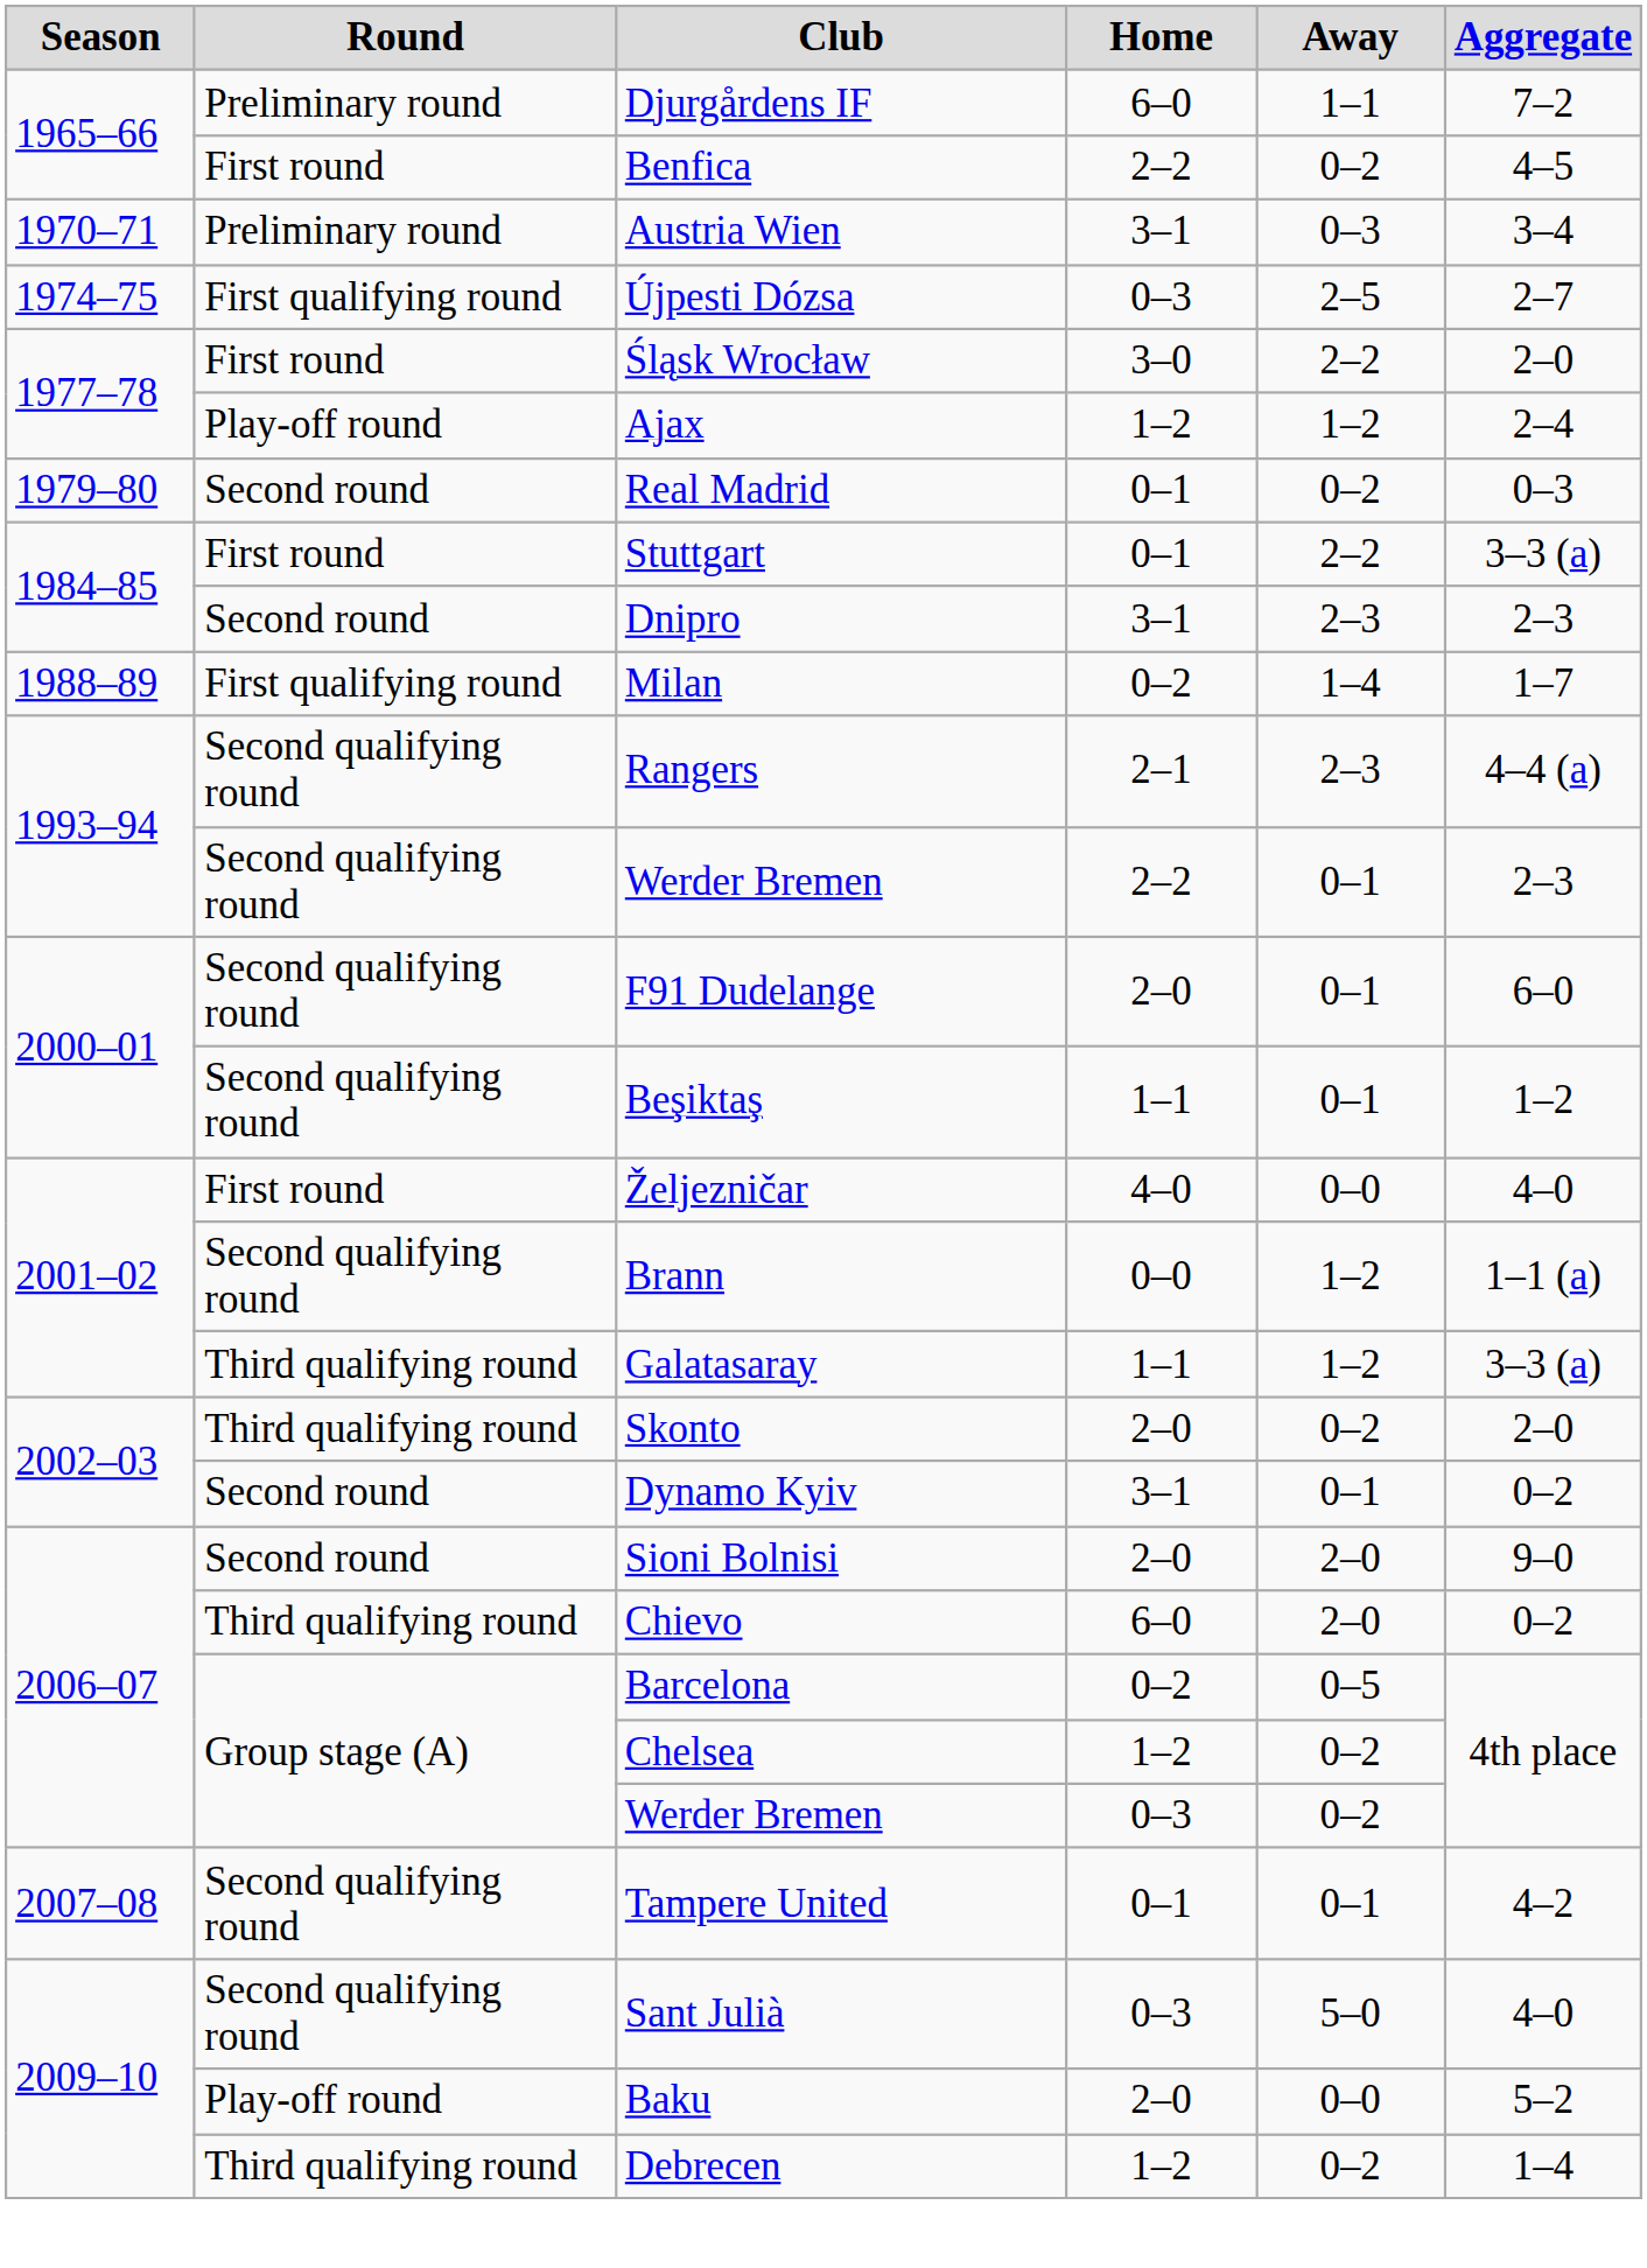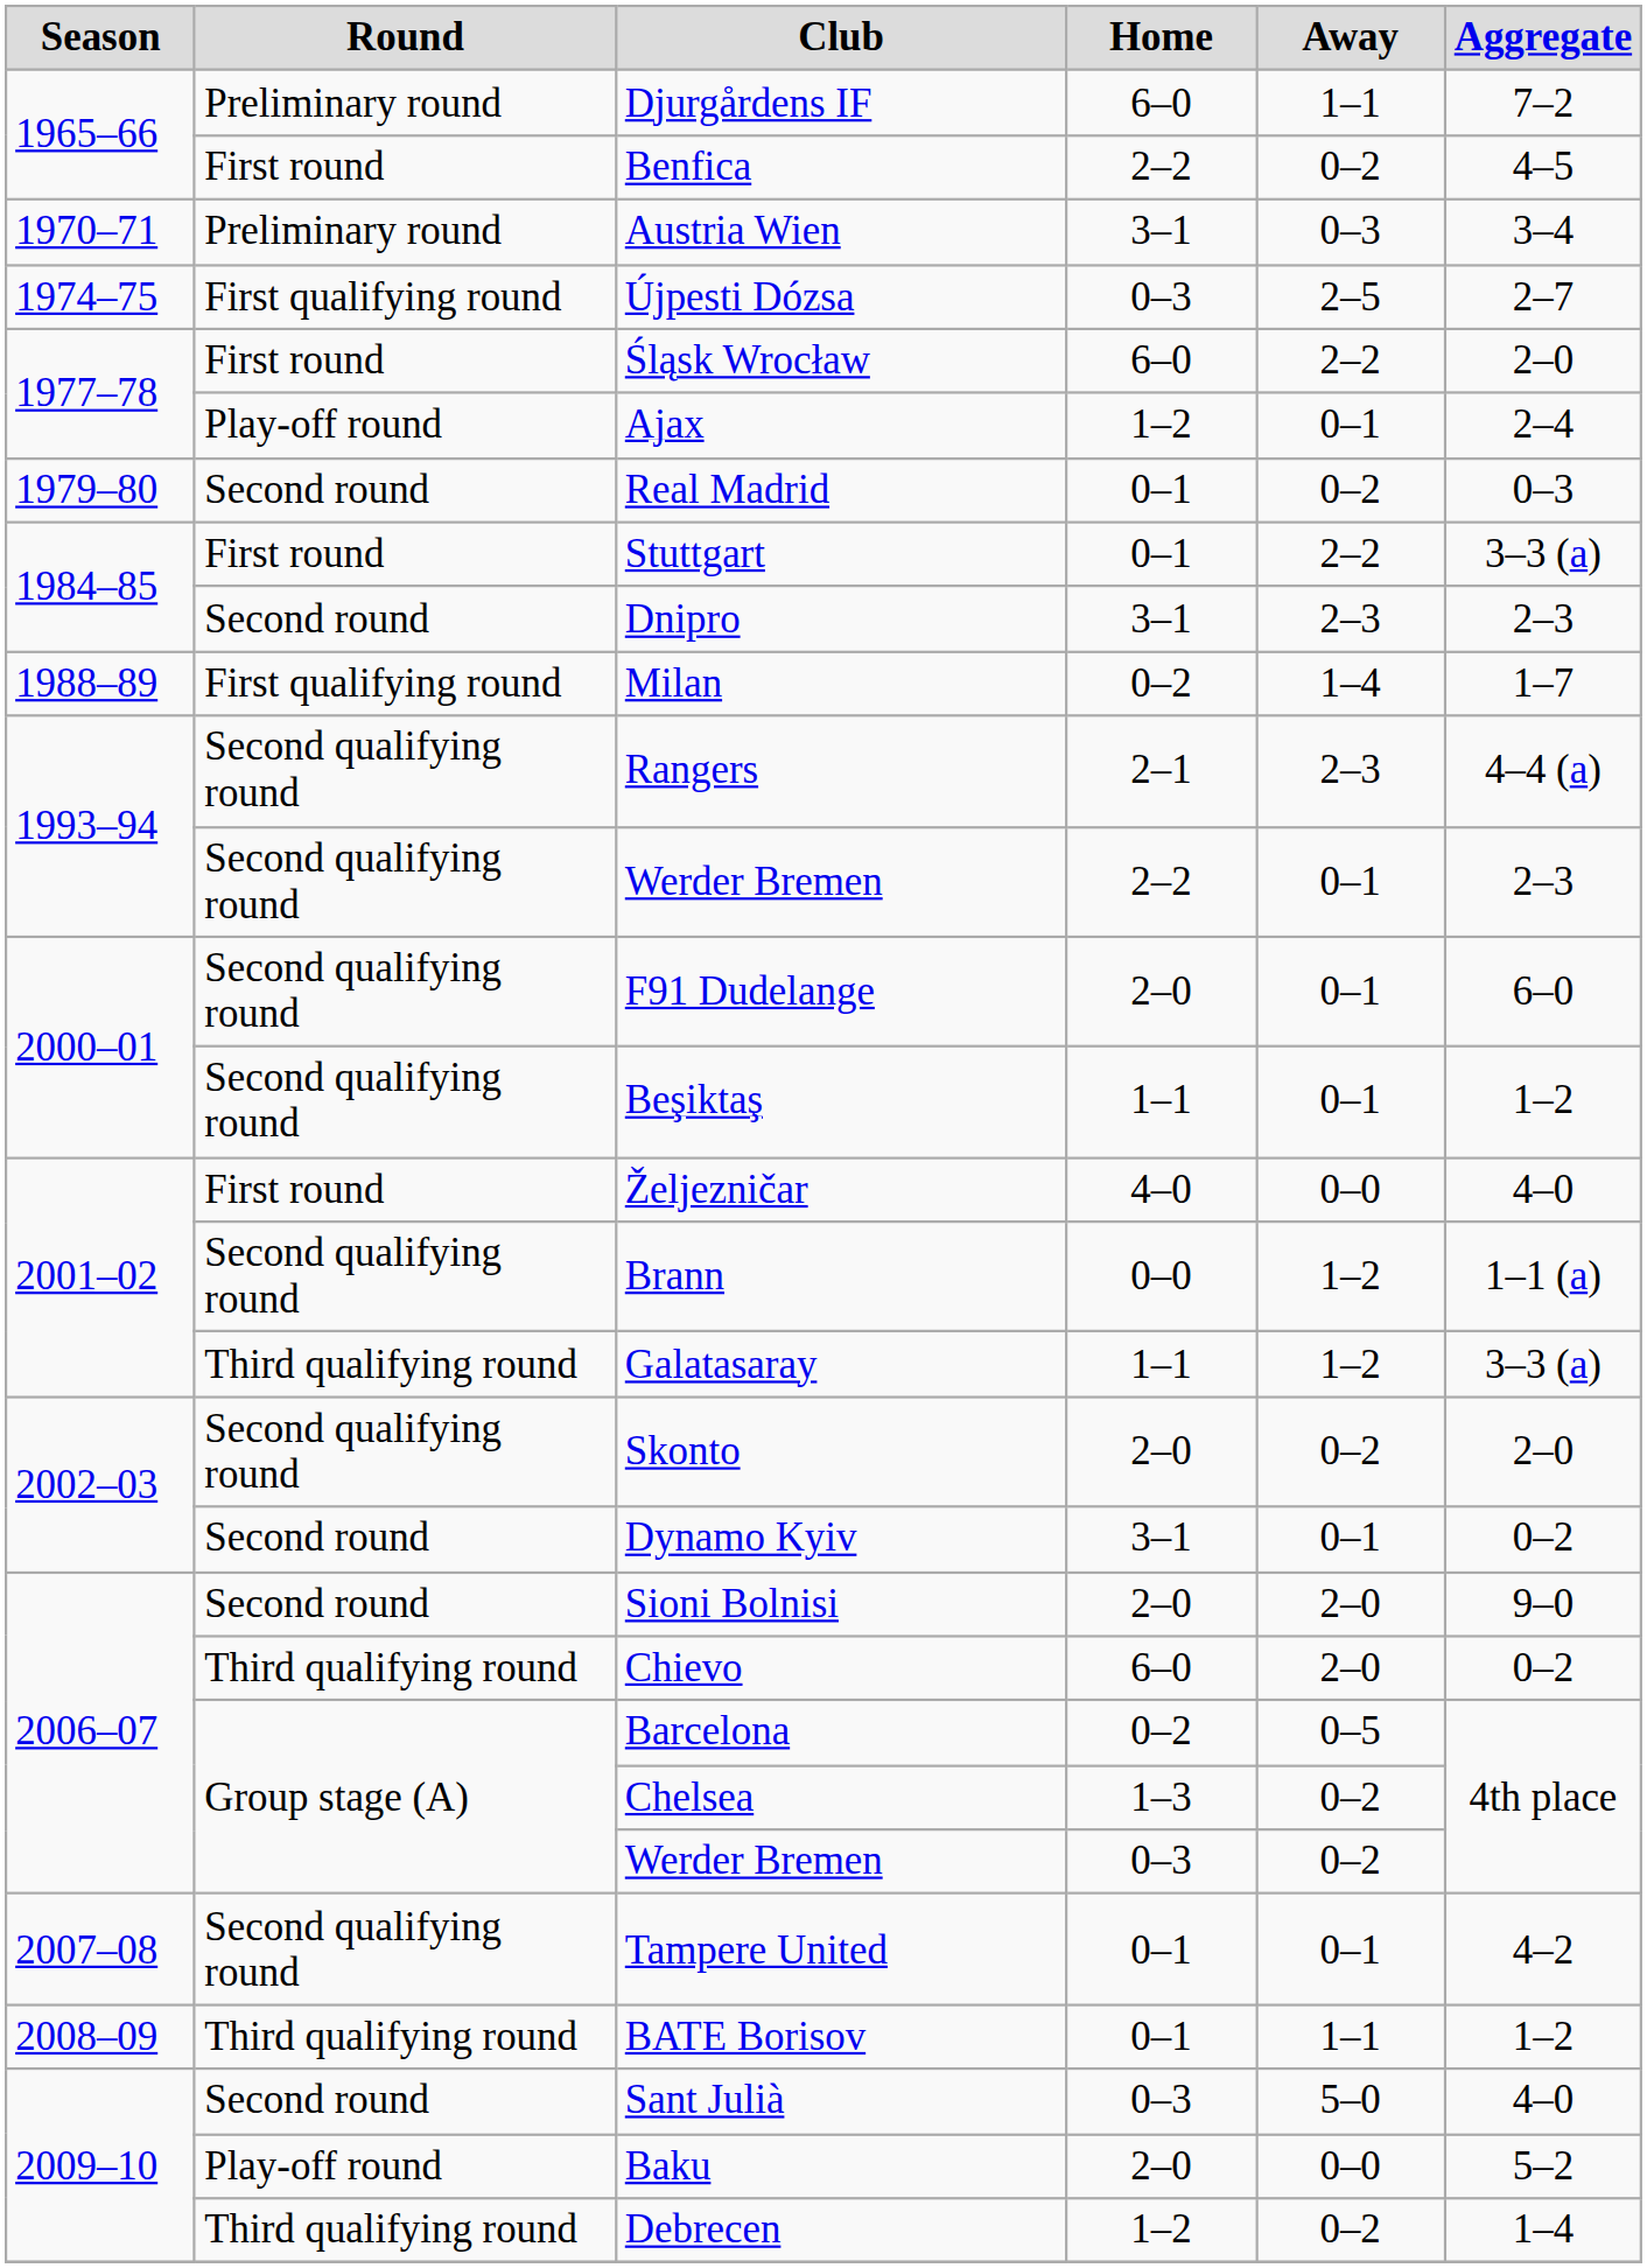 <table class="wikitable" style="text-align: center;">
 <tr>
 <th width="67" style="background:#DCDCDC">Season</th>
 <th width="158" style="background:#DCDCDC">Round</th>
 <th width="170" style="background:#DCDCDC">Club</th>
 <th width="67" style="background:#DCDCDC">Home</th>
 <th width="67" style="background:#DCDCDC">Away</th>
 <th width="67" style="background:#DCDCDC"><a href='#'>Aggregate</a></th>
 </tr>
 <tr>
 <td rowspan=2 align=left><a href='#'>1965–66</a></td>
 <td align=left>Preliminary round</td>
 <td align=left> <a href='#'>Djurgårdens IF</a></td>
 <td>6–0</td>
 <td>1–1</td>
 <td>7–2</td>
 </tr>
 <tr>
 <td align=left>First round</td>
 <td align=left> <a href='#'>Benfica</a></td>
 <td>2–2</td>
 <td>0–2</td>
 <td>4–5</td>
 </tr>
 <tr>
 <td align=left><a href='#'>1970–71</a></td>
 <td align=left>Preliminary round</td>
 <td align=left> <a href='#'>Austria Wien</a></td>
 <td>3–1</td>
 <td>0–3</td>
 <td>3–4</td>
 </tr>
 <tr>
 <td align=left><a href='#'>1974–75</a></td>
 <td align=left>First qualifying round</td>
 <td align=left> <a href='#'>Újpesti Dózsa</a></td>
 <td>0–3</td>
 <td>2–5</td>
 <td>2–7</td>
 </tr>
 <tr>
 <td rowspan=2 align=left><a href='#'>1977–78</a></td>
 <td align=left>First round</td>
 <td align=left> <a href='#'>Śląsk Wrocław</a></td>
-<td>3–0</td>
+<td>6–0</td>
 <td>2–2</td>
 <td>2–0</td>
 </tr>
 <tr>
 <td align=left>Play-off round</td>
 <td align=left> <a href='#'>Ajax</a></td>
 <td>1–2</td>
-<td>1–2</td>
+<td>0–1</td>
 <td>2–4</td>
 </tr>
 <tr>
 <td align=left><a href='#'>1979–80</a></td>
 <td align=left>Second round</td>
 <td align=left> <a href='#'>Real Madrid</a></td>
 <td>0–1</td>
 <td>0–2</td>
 <td>0–3</td>
 </tr>
 <tr>
 <td rowspan=2 align=left><a href='#'>1984–85</a></td>
 <td align=left>First round</td>
 <td align=left> <a href='#'>Stuttgart</a></td>
 <td>0–1</td>
 <td>2–2</td>
 <td>3–3 (<a href='#'>a</a>)</td>
 </tr>
 <tr>
 <td align=left>Second round</td>
 <td align=left> <a href='#'>Dnipro</a></td>
 <td>3–1</td>
 <td>2–3</td>
 <td>2–3</td>
 </tr>
 <tr>
 <td align=left><a href='#'>1988–89</a></td>
 <td align=left>First qualifying round</td>
 <td align=left> <a href='#'>Milan</a></td>
 <td>0–2</td>
 <td>1–4</td>
 <td>1–7</td>
 </tr>
 <tr>
 <td rowspan=2 align=left><a href='#'>1993–94</a></td>
 <td align=left>Second qualifying round</td>
 <td align=left> <a href='#'>Rangers</a></td>
 <td>2–1</td>
 <td>2–3</td>
 <td>4–4 (<a href='#'>a</a>)</td>
 </tr>
 <tr>
 <td align=left>Second qualifying round</td>
 <td align=left> <a href='#'>Werder Bremen</a></td>
 <td>2–2</td>
 <td>0–1</td>
 <td>2–3</td>
 </tr>
 <tr>
 <td rowspan=2 align=left><a href='#'>2000–01</a></td>
 <td align=left>Second qualifying round</td>
 <td align=left> <a href='#'>F91 Dudelange</a></td>
 <td>2–0</td>
 <td>0–1</td>
 <td>6–0</td>
 </tr>
 <tr>
 <td align=left>Second qualifying round</td>
 <td align=left> <a href='#'>Beşiktaş</a></td>
 <td>1–1</td>
 <td>0–1</td>
 <td>1–2</td>
 </tr>
 <tr>
 <td rowspan=3 align=left><a href='#'>2001–02</a></td>
 <td align=left>First round</td>
 <td align=left> <a href='#'>Željezničar</a></td>
 <td>4–0</td>
 <td>0–0</td>
 <td>4–0</td>
 </tr>
 <tr>
 <td align=left>Second qualifying round</td>
 <td align=left> <a href='#'>Brann</a></td>
 <td>0–0</td>
 <td>1–2</td>
 <td>1–1 (<a href='#'>a</a>)</td>
 </tr>
 <tr>
 <td align=left>Third qualifying round</td>
 <td align=left> <a href='#'>Galatasaray</a></td>
 <td>1–1</td>
 <td>1–2</td>
 <td>3–3 (<a href='#'>a</a>)</td>
 </tr>
 <tr>
 <td rowspan=2 align=left><a href='#'>2002–03</a></td>
-<td align=left>Third qualifying round</td>
+<td align=left>Second qualifying round</td>
 <td align=left> <a href='#'>Skonto</a></td>
 <td>2–0</td>
 <td>0–2</td>
 <td>2–0</td>
 </tr>
 <tr>
 <td align=left>Second round</td>
 <td align=left> <a href='#'>Dynamo Kyiv</a></td>
 <td>3–1</td>
 <td>0–1</td>
 <td>0–2</td>
 </tr>
 <tr>
 <td rowspan=5 align=left><a href='#'>2006–07</a></td>
 <td align=left>Second round</td>
 <td align=left> <a href='#'>Sioni Bolnisi</a></td>
 <td>2–0</td>
 <td>2–0</td>
 <td>9–0</td>
 </tr>
 <tr>
 <td align=left>Third qualifying round</td>
 <td align=left> <a href='#'>Chievo</a></td>
 <td>6–0</td>
 <td>2–0</td>
 <td>0–2</td>
 </tr>
 <tr>
 <td rowspan=3 align=left>Group stage (A)</td>
 <td align=left> <a href='#'>Barcelona</a></td>
 <td>0–2</td>
 <td>0–5</td>
 <td rowspan="3">4th place</td>
 </tr>
 <tr>
 <td align=left> <a href='#'>Chelsea</a></td>
-<td>1–2</td>
+<td>1–3</td>
 <td>0–2</td>
 </tr>
 <tr>
 <td align=left> <a href='#'>Werder Bremen</a></td>
 <td>0–3</td>
 <td>0–2</td>
 </tr>
 <tr>
 <td align=left><a href='#'>2007–08</a></td>
 <td align=left>Second qualifying round</td>
 <td align=left> <a href='#'>Tampere United</a></td>
 <td>0–1</td>
 <td>0–1</td>
 <td>4–2</td>
 </tr>
 <tr>
+<td align=left><a href='#'>2008–09</a></td>
+<td align=left>Third qualifying round</td>
+<td align=left> <a href='#'>BATE Borisov</a></td>
+<td>0–1</td>
+<td>1–1</td>
+<td>1–2</td>
+</tr>
+<tr>
 <td rowspan=3 align=left><a href='#'>2009–10</a></td>
-<td align=left>Second qualifying round</td>
+<td align=left>Second round</td>
 <td align=left> <a href='#'>Sant Julià</a></td>
 <td>0–3</td>
 <td>5–0</td>
 <td>4–0</td>
 </tr>
 <tr>
 <td align=left>Play-off round</td>
 <td align=left> <a href='#'>Baku</a></td>
 <td>2–0</td>
 <td>0–0</td>
 <td>5–2</td>
 </tr>
 <tr>
 <td align=left>Third qualifying round</td>
 <td align=left> <a href='#'>Debrecen</a></td>
 <td>1–2</td>
 <td>0–2</td>
 <td>1–4</td>
 </tr>
 <tr>
 </tr>
 </table>
